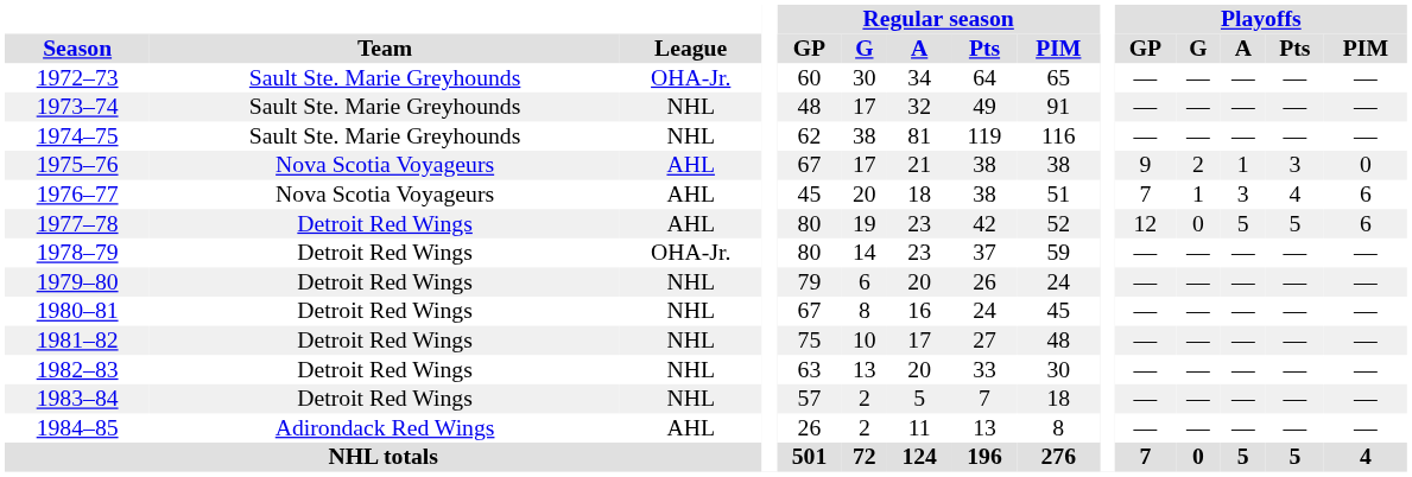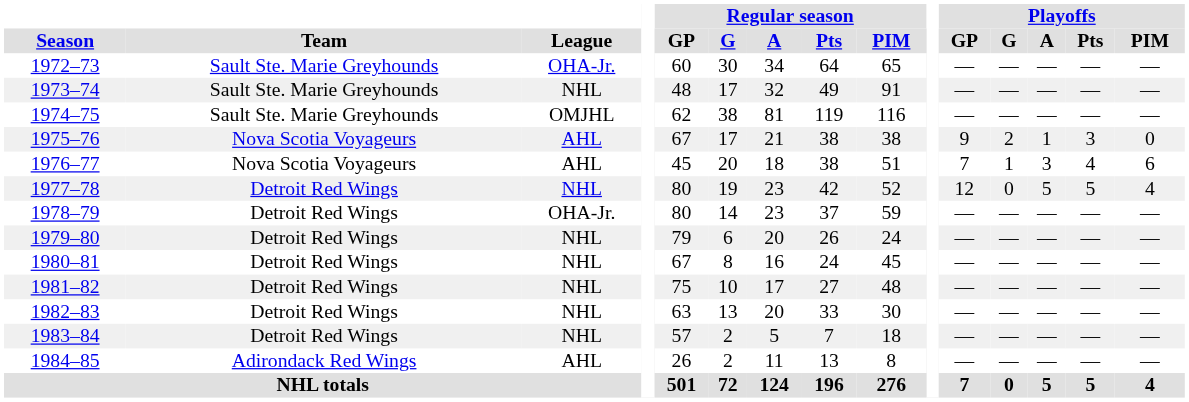 <table border="0" cellpadding="1" cellspacing="0" style="text-align:center; width:60em">
 <tr bgcolor="#e0e0e0">
 <th colspan="3" bgcolor="#ffffff"> </th>
 <th rowspan="99" bgcolor="#ffffff"> </th>
 <th colspan="5"><a href='#'>Regular season</a></th>
 <th rowspan="99" bgcolor="#ffffff"> </th>
 <th colspan="5"><a href='#'>Playoffs</a></th>
 </tr>
 <tr bgcolor="#e0e0e0">
 <th><a href='#'>Season</a></th>
 <th>Team</th>
 <th>League</th>
 <th>GP</th>
 <th><a href='#'>G</a></th>
 <th><a href='#'>A</a></th>
 <th><a href='#'>Pts</a></th>
 <th><a href='#'>PIM</a></th>
 <th>GP</th>
 <th>G</th>
 <th>A</th>
 <th>Pts</th>
 <th>PIM</th>
 </tr>
 <tr>
 <td><a href='#'>1972–73</a></td>
 <td><a href='#'>Sault Ste. Marie Greyhounds</a></td>
 <td><a href='#'>OHA-Jr.</a></td>
 <td>60</td>
 <td>30</td>
 <td>34</td>
 <td>64</td>
 <td>65</td>
 <td>—</td>
 <td>—</td>
 <td>—</td>
 <td>—</td>
 <td>—</td>
 </tr>
 <tr bgcolor="#f0f0f0">
 <td><a href='#'>1973–74</a></td>
 <td>Sault Ste. Marie Greyhounds</td>
 <td>NHL</td>
 <td>48</td>
 <td>17</td>
 <td>32</td>
 <td>49</td>
 <td>91</td>
 <td>—</td>
 <td>—</td>
 <td>—</td>
 <td>—</td>
 <td>—</td>
 </tr>
 <tr>
 <td><a href='#'>1974–75</a></td>
 <td>Sault Ste. Marie Greyhounds</td>
-<td>NHL</td>
+<td>OMJHL</td>
 <td>62</td>
 <td>38</td>
 <td>81</td>
 <td>119</td>
 <td>116</td>
 <td>—</td>
 <td>—</td>
 <td>—</td>
 <td>—</td>
 <td>—</td>
 </tr>
 <tr bgcolor="#f0f0f0">
 <td><a href='#'>1975–76</a></td>
 <td><a href='#'>Nova Scotia Voyageurs</a></td>
 <td><a href='#'>AHL</a></td>
 <td>67</td>
 <td>17</td>
 <td>21</td>
 <td>38</td>
 <td>38</td>
 <td>9</td>
 <td>2</td>
 <td>1</td>
 <td>3</td>
 <td>0</td>
 </tr>
 <tr>
 <td><a href='#'>1976–77</a></td>
 <td>Nova Scotia Voyageurs</td>
 <td>AHL</td>
 <td>45</td>
 <td>20</td>
 <td>18</td>
 <td>38</td>
 <td>51</td>
 <td>7</td>
 <td>1</td>
 <td>3</td>
 <td>4</td>
 <td>6</td>
 </tr>
 <tr bgcolor="#f0f0f0">
 <td><a href='#'>1977–78</a></td>
 <td><a href='#'>Detroit Red Wings</a></td>
-<td>AHL</td>
+<td><a href='#'>NHL</a></td>
 <td>80</td>
 <td>19</td>
 <td>23</td>
 <td>42</td>
 <td>52</td>
 <td>12</td>
 <td>0</td>
 <td>5</td>
 <td>5</td>
-<td>6</td>
+<td>4</td>
 </tr>
 <tr>
 <td><a href='#'>1978–79</a></td>
 <td>Detroit Red Wings</td>
 <td>OHA-Jr.</td>
 <td>80</td>
 <td>14</td>
 <td>23</td>
 <td>37</td>
 <td>59</td>
 <td>—</td>
 <td>—</td>
 <td>—</td>
 <td>—</td>
 <td>—</td>
 </tr>
 <tr bgcolor="#f0f0f0">
 <td><a href='#'>1979–80</a></td>
 <td>Detroit Red Wings</td>
 <td>NHL</td>
 <td>79</td>
 <td>6</td>
 <td>20</td>
 <td>26</td>
 <td>24</td>
 <td>—</td>
 <td>—</td>
 <td>—</td>
 <td>—</td>
 <td>—</td>
 </tr>
 <tr>
 <td><a href='#'>1980–81</a></td>
 <td>Detroit Red Wings</td>
 <td>NHL</td>
 <td>67</td>
 <td>8</td>
 <td>16</td>
 <td>24</td>
 <td>45</td>
 <td>—</td>
 <td>—</td>
 <td>—</td>
 <td>—</td>
 <td>—</td>
 </tr>
 <tr bgcolor="#f0f0f0">
 <td><a href='#'>1981–82</a></td>
 <td>Detroit Red Wings</td>
 <td>NHL</td>
 <td>75</td>
 <td>10</td>
 <td>17</td>
 <td>27</td>
 <td>48</td>
 <td>—</td>
 <td>—</td>
 <td>—</td>
 <td>—</td>
 <td>—</td>
 </tr>
 <tr>
 <td><a href='#'>1982–83</a></td>
 <td>Detroit Red Wings</td>
 <td>NHL</td>
 <td>63</td>
 <td>13</td>
 <td>20</td>
 <td>33</td>
 <td>30</td>
 <td>—</td>
 <td>—</td>
 <td>—</td>
 <td>—</td>
 <td>—</td>
 </tr>
 <tr bgcolor="#f0f0f0">
 <td><a href='#'>1983–84</a></td>
 <td>Detroit Red Wings</td>
 <td>NHL</td>
 <td>57</td>
 <td>2</td>
 <td>5</td>
 <td>7</td>
 <td>18</td>
 <td>—</td>
 <td>—</td>
 <td>—</td>
 <td>—</td>
 <td>—</td>
 </tr>
 <tr>
 <td><a href='#'>1984–85</a></td>
 <td><a href='#'>Adirondack Red Wings</a></td>
 <td>AHL</td>
 <td>26</td>
 <td>2</td>
 <td>11</td>
 <td>13</td>
 <td>8</td>
 <td>—</td>
 <td>—</td>
 <td>—</td>
 <td>—</td>
 <td>—</td>
 </tr>
 <tr bgcolor="#e0e0e0">
 <th colspan="3">NHL totals</th>
 <th>501</th>
 <th>72</th>
 <th>124</th>
 <th>196</th>
 <th>276</th>
 <th>7</th>
 <th>0</th>
 <th>5</th>
 <th>5</th>
 <th>4</th>
 </tr>
 </table>
